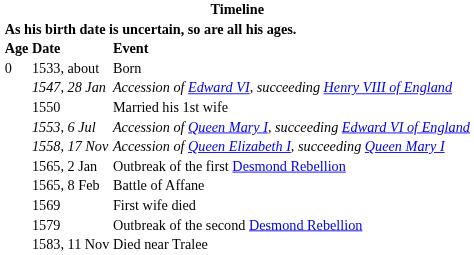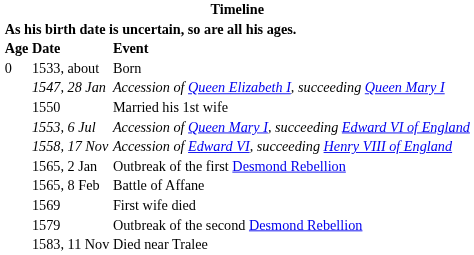 <table>
 <tr>
 <th colspan=3>Timeline</th>
 </tr>
 <tr>
 <td colspan=3><strong>As his birth date is uncertain, so are all his ages.</strong></td>
 </tr>
 <tr>
 <th align="left">Age</th>
 <th align="left">Date</th>
 <th align="left">Event</th>
 </tr>
 <tr>
 <td>0</td>
 <td>1533, about</td>
 <td>Born</td>
 </tr>
 <tr>
 <td></td>
 <td><em>1547, 28 Jan</em></td>
-<td><em>Accession of <a href='#'>Edward VI</a>, succeeding <a href='#'>Henry VIII of England</a></em></td>
+<td><em>Accession of <a href='#'>Queen Elizabeth I</a>, succeeding <a href='#'>Queen Mary I</a></em></td>
 </tr>
 <tr>
 <td></td>
 <td>1550</td>
 <td>Married his 1st wife</td>
 </tr>
 <tr>
 <td></td>
 <td><em>1553, 6 Jul</em></td>
 <td><em>Accession of <a href='#'>Queen Mary I</a>, succeeding <a href='#'>Edward VI of England</a></em></td>
 </tr>
 <tr>
 <td></td>
 <td><em>1558, 17 Nov</em></td>
-<td><em>Accession of <a href='#'>Queen Elizabeth I</a>, succeeding <a href='#'>Queen Mary I</a></em></td>
+<td><em>Accession of <a href='#'>Edward VI</a>, succeeding <a href='#'>Henry VIII of England</a></em></td>
 </tr>
 <tr>
 <td></td>
 <td>1565, 2 Jan</td>
 <td>Outbreak of the first <a href='#'>Desmond Rebellion</a></td>
 </tr>
 <tr>
 <td></td>
 <td>1565, 8 Feb</td>
 <td>Battle of Affane</td>
 </tr>
 <tr>
 <td></td>
 <td>1569</td>
 <td>First wife died</td>
 </tr>
 <tr>
 <td></td>
 <td>1579</td>
 <td>Outbreak of the second <a href='#'>Desmond Rebellion</a></td>
 </tr>
 <tr>
 <td></td>
 <td>1583, 11 Nov</td>
 <td>Died near Tralee</td>
 </tr>
 </table>
